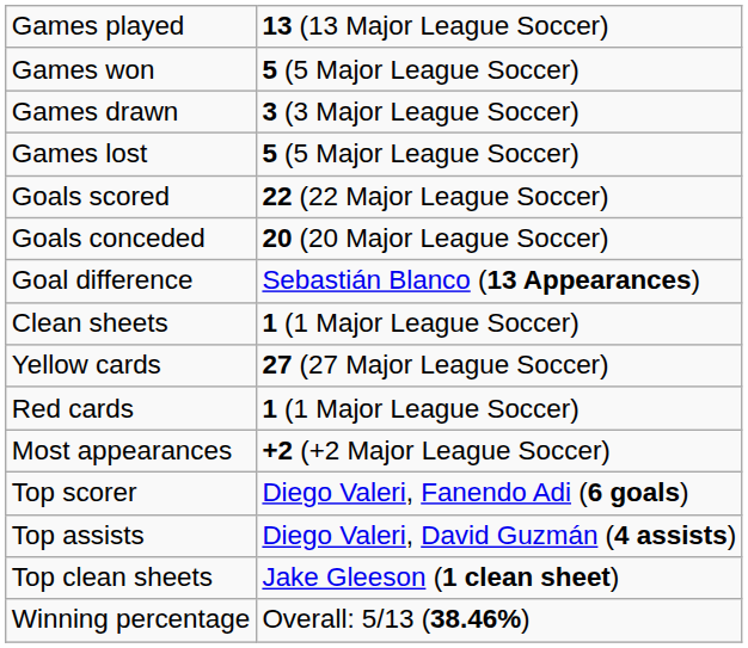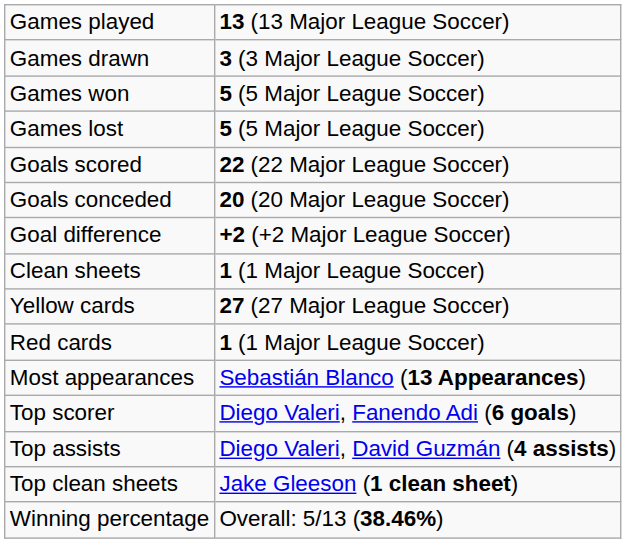 <table class="wikitable">
 <tr>
 <td>Games played</td>
 <td><strong>13</strong> (13 Major League Soccer)</td>
 </tr>
 <tr>
+<td>Games drawn</td>
+<td><strong>3</strong> (3 Major League Soccer)</td>
+</tr>
+<tr>
 <td>Games won</td>
 <td><strong>5</strong> (5 Major League Soccer)</td>
-</tr>
-<tr>
-<td>Games drawn</td>
-<td><strong>3</strong> (3 Major League Soccer)</td>
 </tr>
 <tr>
 <td>Games lost</td>
 <td><strong>5</strong> (5 Major League Soccer)</td>
 </tr>
 <tr>
 <td>Goals scored</td>
 <td><strong>22</strong> (22 Major League Soccer)</td>
 </tr>
 <tr>
 <td>Goals conceded</td>
 <td><strong>20</strong> (20 Major League Soccer)</td>
 </tr>
 <tr>
 <td>Goal difference</td>
-<td><a href='#'>Sebastián Blanco</a> (<strong>13 Appearances</strong>)</td>
+<td><strong>+2</strong> (+2 Major League Soccer)</td>
 </tr>
 <tr>
 <td>Clean sheets</td>
 <td><strong>1</strong> (1 Major League Soccer)</td>
 </tr>
 <tr>
 <td>Yellow cards</td>
 <td><strong>27</strong> (27 Major League Soccer)</td>
 </tr>
 <tr>
 <td>Red cards</td>
 <td><strong>1</strong> (1 Major League Soccer)</td>
 </tr>
 <tr>
 <td>Most appearances</td>
-<td><strong>+2</strong> (+2 Major League Soccer)</td>
+<td><a href='#'>Sebastián Blanco</a> (<strong>13 Appearances</strong>)</td>
 </tr>
 <tr>
 <td>Top scorer</td>
 <td><a href='#'>Diego Valeri</a>, <a href='#'>Fanendo Adi</a> (<strong>6 goals</strong>)</td>
 </tr>
 <tr>
 <td>Top assists</td>
 <td><a href='#'>Diego Valeri</a>, <a href='#'>David Guzmán</a> (<strong>4 assists</strong>)</td>
 </tr>
 <tr>
 <td>Top clean sheets</td>
 <td><a href='#'>Jake Gleeson</a> (<strong>1 clean sheet</strong>)</td>
 </tr>
 <tr>
 <td>Winning percentage</td>
 <td>Overall: 5/13 (<strong>38.46%</strong>)</td>
 </tr>
 </table>
